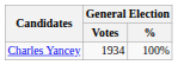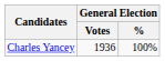 <table class=wikitable>
 <tr>
 <th colspan=1 rowspan=2><strong>Candidates</strong></th>
 <th colspan=2><strong>General Election</strong></th>
 </tr>
 <tr>
 <th>Votes</th>
 <th>%</th>
 </tr>
 <tr>
 <td><a href='#'>Charles Yancey</a></td>
-<td align="right">1934</td>
+<td align="right">1936</td>
 <td align="right">100%</td>
 </tr>
 </table>
